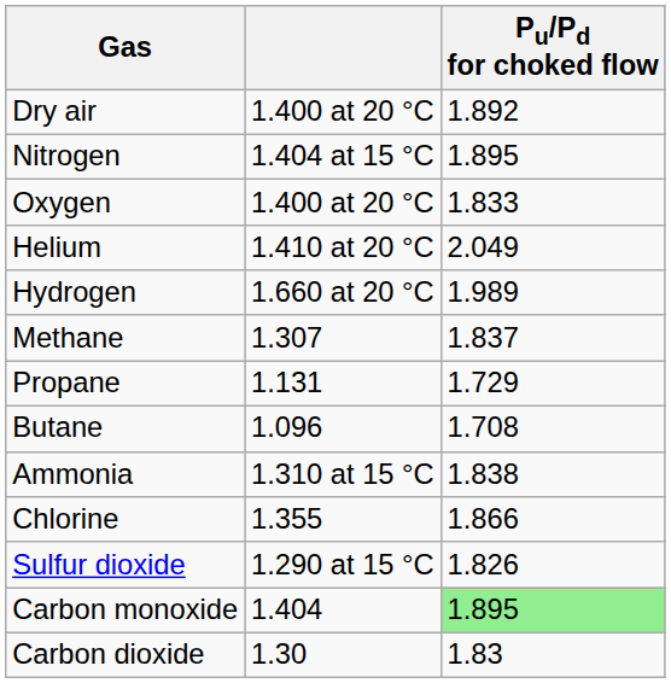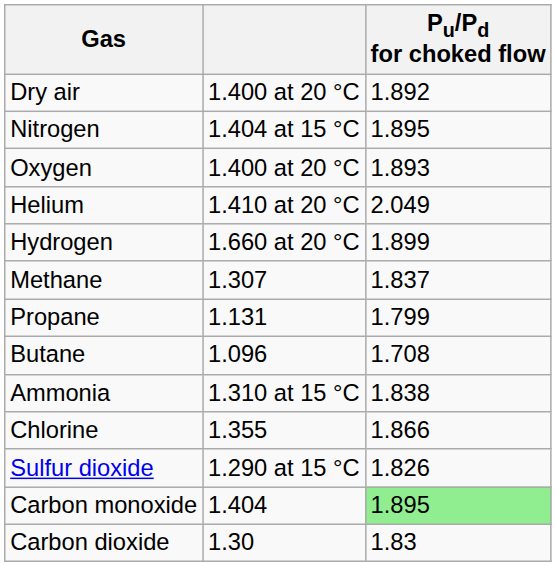 <table class="wikitable">
 <tr>
 <th>Gas</th>
 <th></th>
 <th> P<sub>u</sub>/P<sub>d</sub> <br>for choked flow</th>
 </tr>
 <tr>
 <td>Dry air</td>
 <td>1.400 at 20 °C</td>
 <td>1.892</td>
 </tr>
 <tr>
 <td>Nitrogen</td>
 <td>1.404 at 15 °C</td>
 <td>1.895</td>
 </tr>
 <tr>
 <td>Oxygen</td>
 <td>1.400 at 20 °C</td>
-<td>1.833</td>
+<td>1.893</td>
 </tr>
 <tr>
 <td>Helium</td>
 <td>1.410 at 20 °C</td>
 <td>2.049</td>
 </tr>
 <tr>
 <td>Hydrogen</td>
 <td>1.660 at 20 °C</td>
-<td>1.989</td>
+<td>1.899</td>
 </tr>
 <tr>
 <td>Methane</td>
 <td>1.307</td>
 <td>1.837</td>
 </tr>
 <tr>
 <td>Propane</td>
 <td>1.131</td>
-<td>1.729</td>
+<td>1.799</td>
 </tr>
 <tr>
 <td>Butane</td>
 <td>1.096</td>
 <td>1.708</td>
 </tr>
 <tr>
 <td>Ammonia</td>
 <td>1.310 at 15 °C</td>
 <td>1.838</td>
 </tr>
 <tr>
 <td>Chlorine</td>
 <td>1.355</td>
 <td>1.866</td>
 </tr>
 <tr>
 <td><a href='#'>Sulfur dioxide</a></td>
 <td>1.290 at 15 °C</td>
 <td>1.826</td>
 </tr>
 <tr>
 <td>Carbon monoxide</td>
 <td>1.404</td>
 <td style="background: lightgreen;">1.895</td>
 </tr>
 <tr>
 <td>Carbon dioxide</td>
 <td>1.30</td>
 <td>1.83</td>
 </tr>
 </table>
